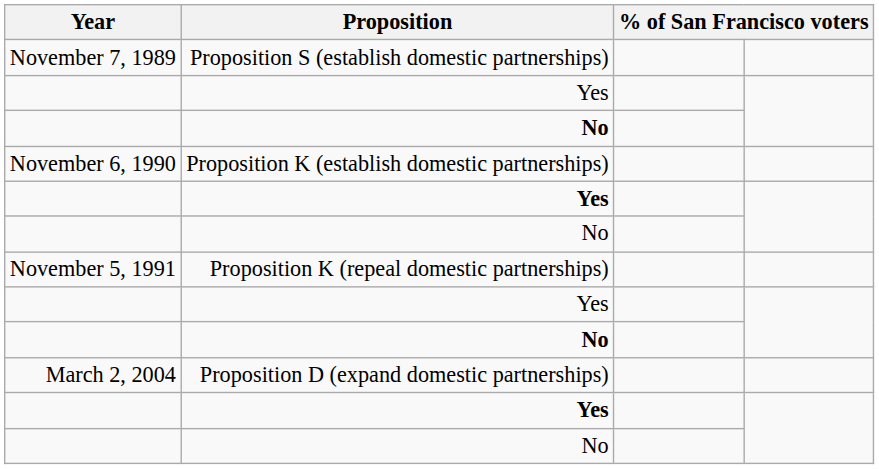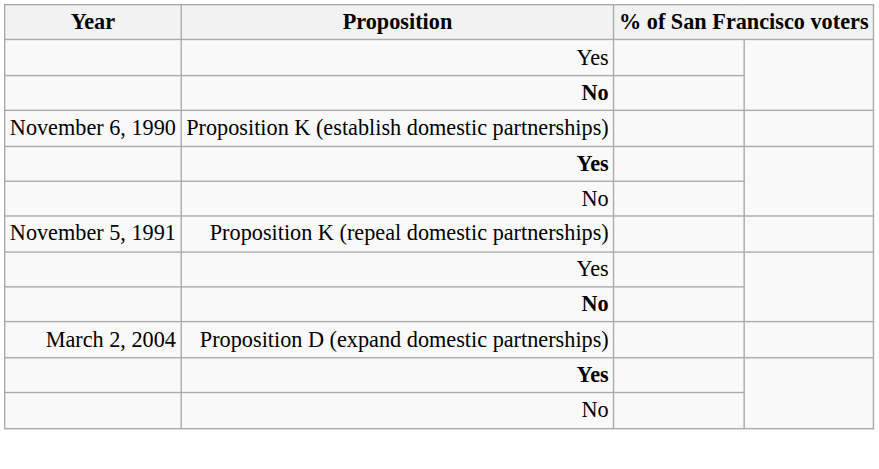 <table class="wikitable" font-size:80%;">
 <tr>
 <th>Year</th>
 <th>Proposition</th>
 <th colspan="2">% of San Francisco voters</th>
-</tr>
-<tr>
-<td style="text-align:right;">November 7, 1989</td>
-<td style="text-align:right;">Proposition S (establish domestic partnerships)</td>
-<td></td>
-<td></td>
 </tr>
 <tr>
 <td></td>
 <td style="text-align:right;">Yes</td>
 <td align=right></td>
 </tr>
 <tr>
 <td></td>
 <td style="text-align:right;"><strong>No</strong></td>
 <td align=right></td>
 </tr>
 <tr>
 <td style="text-align:right;">November 6, 1990</td>
 <td style="text-align:right;">Proposition K (establish domestic partnerships)</td>
 <td></td>
 <td></td>
 </tr>
 <tr>
 <td></td>
 <td style="text-align:right;"><strong>Yes</strong></td>
 <td align=right></td>
 </tr>
 <tr>
 <td></td>
 <td style="text-align:right;">No</td>
 <td align=right></td>
 </tr>
 <tr>
 <td style="text-align:right;">November 5, 1991</td>
 <td style="text-align:right;">Proposition K (repeal domestic partnerships)</td>
 <td></td>
 <td></td>
 </tr>
 <tr>
 <td></td>
 <td style="text-align:right;">Yes</td>
 <td align=right></td>
 </tr>
 <tr>
 <td></td>
 <td style="text-align:right;"><strong>No</strong></td>
 <td align=right></td>
 </tr>
 <tr>
 <td style="text-align:right;">March 2, 2004</td>
 <td style="text-align:right;">Proposition D (expand domestic partnerships)</td>
 <td></td>
 <td></td>
 </tr>
 <tr>
 <td></td>
 <td style="text-align:right;"><strong>Yes</strong></td>
 <td align=right></td>
 </tr>
 <tr>
 <td></td>
 <td style="text-align:right;">No</td>
 <td align=right></td>
 </tr>
 </table>
